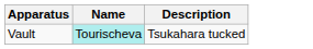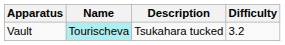 <table class="wikitable">
 <tr>
 <th>Apparatus</th>
 <th>Name</th>
 <th>Description</th>
+<th>Difficulty</th>
 </tr>
 <tr>
 <td>Vault</td>
 <td style="background: paleturquoise;">Tourischeva</td>
 <td>Tsukahara tucked</td>
+<td>3.2</td>
 </tr>
 </table>
